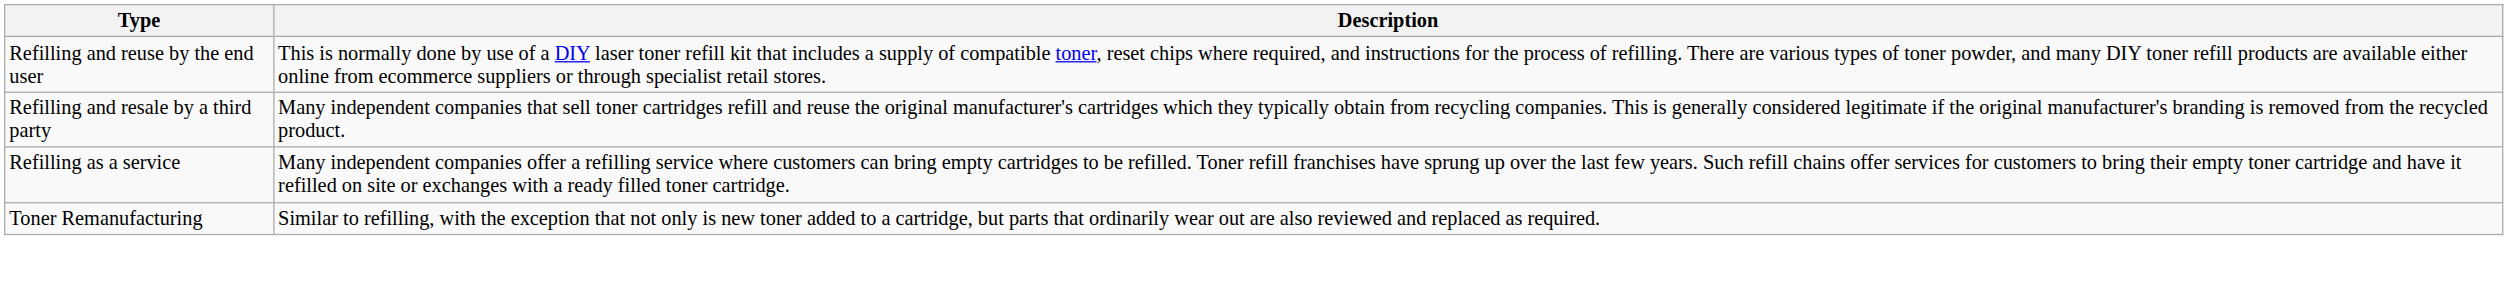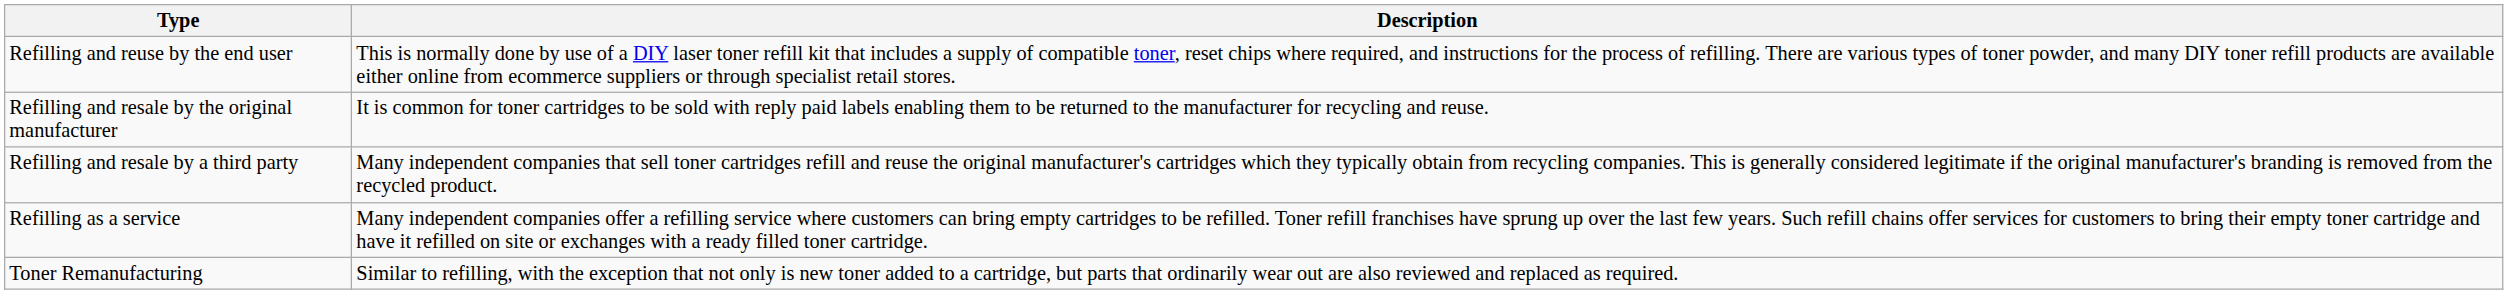 <table class="wikitable">
 <tr>
 <th>Type</th>
 <th>Description</th>
 </tr>
 <tr valign="top">
 <td>Refilling and reuse by the end user</td>
 <td>This is normally done by use of a <a href='#'>DIY</a> laser toner refill kit that includes a supply of compatible <a href='#'>toner</a>, reset chips where required, and instructions for the process of refilling. There are various types of toner powder, and many DIY toner refill products are available either online from ecommerce suppliers or through specialist retail stores.</td>
+</tr>
+<tr valign="top">
+<td>Refilling and resale by the original manufacturer</td>
+<td>It is common for toner cartridges to be sold with reply paid labels enabling them to be returned to the manufacturer for recycling and reuse.</td>
 </tr>
 <tr valign="top">
 <td>Refilling and resale by a third party</td>
 <td>Many independent companies that sell toner cartridges refill and reuse the original manufacturer's cartridges which they typically obtain from recycling companies. This is generally considered legitimate if the original manufacturer's branding is removed from the recycled product.</td>
 </tr>
 <tr valign="top">
 <td>Refilling as a service</td>
 <td>Many independent companies offer a refilling service where customers can bring empty cartridges to be refilled. Toner refill franchises have sprung up over the last few years. Such refill chains offer services for customers to bring their empty toner cartridge and have it refilled on site or exchanges with a ready filled toner cartridge.</td>
 </tr>
 <tr valign="top">
 <td>Toner Remanufacturing</td>
 <td>Similar to refilling, with the exception that not only is new toner added to a cartridge, but parts that ordinarily wear out are also reviewed and replaced as required.</td>
 </tr>
 </table>
